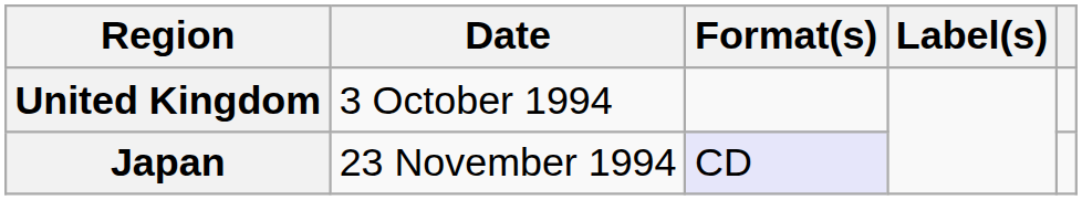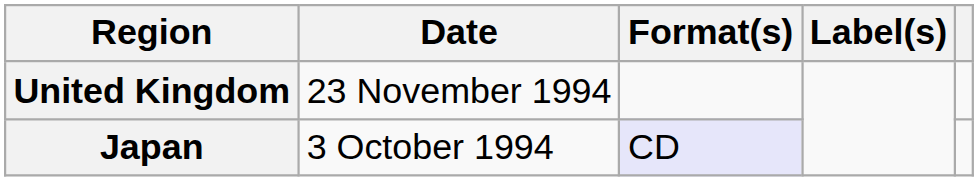 <table class="wikitable plainrowheaders">
 <tr>
 <th scope="col">Region</th>
 <th scope="col">Date</th>
 <th scope="col">Format(s)</th>
 <th scope="col">Label(s)</th>
 <th scope="col"></th>
 </tr>
 <tr>
 <th scope="row">United Kingdom</th>
-<td>3 October 1994</td>
+<td>23 November 1994</td>
 <td></td>
 <td rowspan="2"></td>
 <td></td>
 </tr>
 <tr>
 <th scope="row">Japan</th>
-<td>23 November 1994</td>
+<td>3 October 1994</td>
 <td style="background: lavender;">CD</td>
 <td></td>
 </tr>
 </table>
